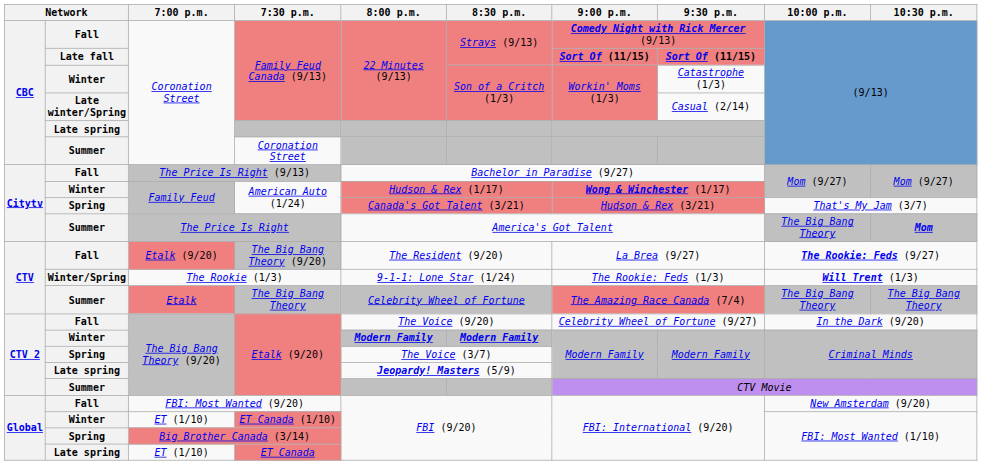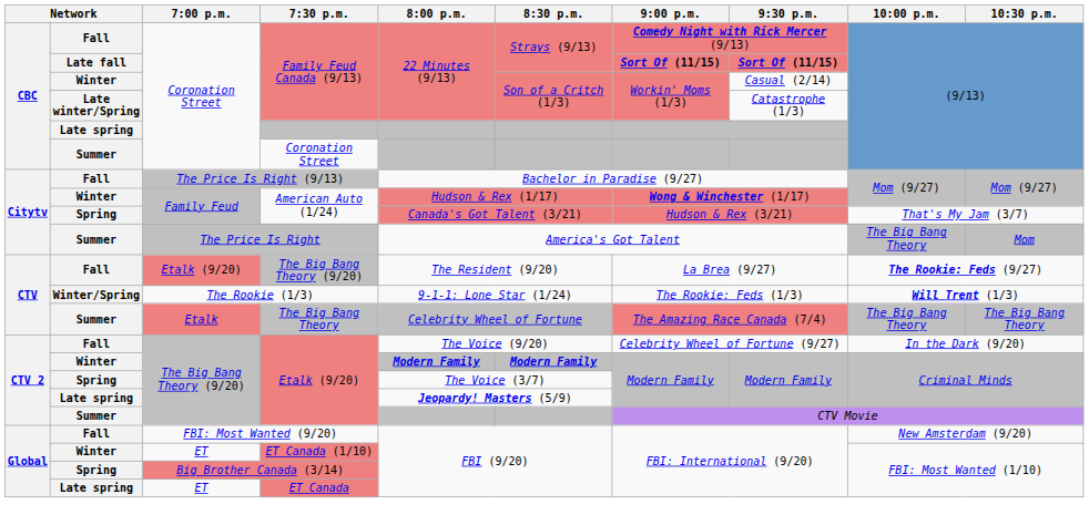 <table class=wikitable style=width:100%;margin-right:0;text-align:center>
 <tr>
 <th style=width:8% colspan=2>Network</th>
 <th style=width:11.5%>7:00 p.m.</th>
 <th style=width:11.5%>7:30 p.m.</th>
 <th style=width:11.5%>8:00 p.m.</th>
 <th style=width:11.5%>8:30 p.m.</th>
 <th style=width:11.5%>9:00 p.m.</th>
 <th style=width:11.5%>9:30 p.m.</th>
 <th style=width:11.5%>10:00 p.m.</th>
 <th style=width:11.5%>10:30 p.m.</th>
 </tr>
 <tr>
 <th rowspan=6><a href='#'>CBC</a></th>
 <th>Fall</th>
 <td rowspan=6><em><a href='#'>Coronation Street</a></em></td>
 <td rowspan=4 style=background:#F08080><em><a href='#'>Family Feud Canada</a></em> (9/13)</td>
 <td rowspan=4 style=background:#F08080><em><a href='#'>22 Minutes</a></em> (9/13)</td>
 <td rowspan=2 style=background:#F08080><em><a href='#'>Strays</a></em> (9/13)</td>
 <td colspan=2 style=background:#F08080><strong><em><a href='#'>Comedy Night with Rick Mercer</a></em></strong> (9/13)</td>
 <td rowspan=6 colspan=2 style=background:#6699CC> (9/13)</td>
 </tr>
 <tr>
 <th>Late fall</th>
 <td style=background:#F08080><strong><em><a href='#'>Sort Of</a></em> (11/15)</strong></td>
 <td style=background:#F08080><strong><em><a href='#'>Sort Of</a></em> (11/15)</strong></td>
 </tr>
 <tr>
 <th>Winter</th>
 <td style=background:#F08080 rowspan=2><em><a href='#'>Son of a Critch</a></em> (1/3)</td>
 <td style=background:#F08080 rowspan=2><em><a href='#'>Workin' Moms</a></em> (1/3)</td>
-<td><em><a href='#'>Catastrophe</a></em> (1/3)</td>
+<td><em><a href='#'>Casual</a></em> (2/14)</td>
 </tr>
 <tr>
 <th>Late winter/Spring</th>
-<td><em><a href='#'>Casual</a></em> (2/14)</td>
+<td><em><a href='#'>Catastrophe</a></em> (1/3)</td>
 </tr>
 <tr>
 <th>Late spring</th>
 <td style=background:#C0C0C0> </td>
 <td style=background:#C0C0C0> </td>
 <td style=background:#C0C0C0> </td>
 <td style=background:#C0C0C0 colspan=2> </td>
 </tr>
 <tr>
 <th>Summer</th>
 <td><em><a href='#'>Coronation Street</a></em></td>
 <td style=background:#C0C0C0> </td>
 <td style=background:#C0C0C0> </td>
 <td style=background:#C0C0C0> </td>
 <td style=background:#C0C0C0> </td>
 </tr>
 <tr>
 <th rowspan=4><a href='#'>Citytv</a></th>
 <th>Fall</th>
 <td colspan=2 style=background:#C0C0C0><em><a href='#'>The Price Is Right</a></em>  (9/13)</td>
 <td colspan=4><em><a href='#'>Bachelor in Paradise</a></em> (9/27)</td>
 <td style=background:#C0C0C0 rowspan=2><em><a href='#'>Mom</a></em>  (9/27)</td>
 <td style=background:#C0C0C0 rowspan=2><em><a href='#'>Mom</a></em>  (9/27)</td>
 </tr>
 <tr>
 <th>Winter</th>
 <td style=background:#C0C0C0 rowspan=2><em><a href='#'>Family Feud</a></em> </td>
 <td rowspan=2><em><a href='#'>American Auto</a></em> (1/24)</td>
 <td style=background:#F08080 colspan=2><em><a href='#'>Hudson & Rex</a></em> (1/17)</td>
 <td style=background:#F08080 colspan=2><strong><em><a href='#'>Wong & Winchester</a></em></strong> (1/17)</td>
 </tr>
 <tr>
 <th>Spring</th>
 <td style=background:#F08080 colspan=2><em><a href='#'>Canada's Got Talent</a></em> (3/21)</td>
 <td style=background:#F08080 colspan=2><em><a href='#'>Hudson & Rex</a></em> (3/21)</td>
 <td colspan=2><em><a href='#'>That's My Jam</a></em> (3/7)</td>
 </tr>
 <tr>
 <th>Summer</th>
 <td colspan=2 style=background:#C0C0C0><em><a href='#'>The Price Is Right</a></em> </td>
 <td colspan=4><em><a href='#'>America's Got Talent</a></em></td>
 <td style=background:#C0C0C0><em><a href='#'>The Big Bang Theory</a></em> </td>
-<td style=background:#C0C0C0><strong><em><a href='#'>Mom</a></em> </strong></td>
+<td style=background:#C0C0C0><em><a href='#'>Mom</a></em> </td>
 </tr>
 <tr>
 <th rowspan=3><a href='#'>CTV</a></th>
 <th>Fall</th>
 <td style=background:#F08080><em><a href='#'>Etalk</a></em> (9/20)</td>
 <td style=background:#C0C0C0><em><a href='#'>The Big Bang Theory</a></em>  (9/20)</td>
 <td colspan=2><em><a href='#'>The Resident</a></em> (9/20)</td>
 <td colspan=2><em><a href='#'>La Brea</a></em> (9/27)</td>
 <td colspan=2><strong><em><a href='#'>The Rookie: Feds</a></em></strong> (9/27)</td>
 </tr>
 <tr>
 <th>Winter/Spring</th>
 <td colspan=2><em><a href='#'>The Rookie</a></em> (1/3)</td>
 <td colspan=2><em><a href='#'>9-1-1: Lone Star</a></em> (1/24)</td>
 <td colspan=2><em><a href='#'>The Rookie: Feds</a></em> (1/3)</td>
 <td colspan=2><strong><em><a href='#'>Will Trent</a></em></strong> (1/3)</td>
 </tr>
 <tr>
 <th>Summer</th>
 <td style=background:#F08080><em><a href='#'>Etalk</a></em></td>
 <td style=background:#C0C0C0><em><a href='#'>The Big Bang Theory</a></em> </td>
 <td colspan=2 style=background:#C0C0C0><em><a href='#'>Celebrity Wheel of Fortune</a></em> </td>
 <td style=background:#F08080 colspan=2><em><a href='#'>The Amazing Race Canada</a></em> (7/4)</td>
 <td style=background:#C0C0C0><em><a href='#'>The Big Bang Theory</a></em> </td>
 <td style=background:#C0C0C0><em><a href='#'>The Big Bang Theory</a></em> </td>
 </tr>
 <tr>
 <th rowspan=5><a href='#'>CTV 2</a></th>
 <th>Fall</th>
 <td style=background:#C0C0C0 rowspan=5><em><a href='#'>The Big Bang Theory</a></em>  (9/20)</td>
 <td style=background:#F08080 rowspan=5><em><a href='#'>Etalk</a></em> (9/20)</td>
 <td colspan=2><em><a href='#'>The Voice</a></em> (9/20)</td>
 <td colspan=2><em><a href='#'>Celebrity Wheel of Fortune</a></em> (9/27)</td>
 <td colspan=2><em><a href='#'>In the Dark</a></em> (9/20)</td>
 </tr>
 <tr>
 <th>Winter</th>
 <td style=background:#C0C0C0><strong><em><a href='#'>Modern Family</a></em> </strong></td>
 <td style=background:#C0C0C0><strong><em><a href='#'>Modern Family</a></em> </strong></td>
 <td style=background:#C0C0C0 rowspan=3><em><a href='#'>Modern Family</a></em> </td>
 <td style=background:#C0C0C0 rowspan=3><em><a href='#'>Modern Family</a></em> </td>
 <td style=background:#C0C0C0 colspan=2 rowspan=3><em><a href='#'>Criminal Minds</a></em> </td>
 </tr>
 <tr>
 <th>Spring</th>
 <td colspan=2><em><a href='#'>The Voice</a></em> (3/7)</td>
 </tr>
 <tr>
 <th>Late spring</th>
 <td colspan=2><strong><em><a href='#'>Jeopardy! Masters</a></em></strong> (5/9)</td>
 </tr>
 <tr>
 <th>Summer</th>
 <td style=background:#C0C0C0> </td>
 <td style=background:#C0C0C0> </td>
 <td style=background:#BF8FEF colspan=6><em>CTV Movie</em></td>
 </tr>
 <tr>
 <th rowspan=4><a href='#'>Global</a></th>
 <th>Fall</th>
 <td colspan=2><em><a href='#'>FBI: Most Wanted</a></em> (9/20)</td>
 <td colspan=2 rowspan=4><em><a href='#'>FBI</a></em> (9/20)</td>
 <td colspan=2 rowspan=4><em><a href='#'>FBI: International</a></em> (9/20)</td>
 <td colspan=2><em><a href='#'>New Amsterdam</a></em> (9/20)</td>
 </tr>
 <tr>
 <th>Winter</th>
-<td><em><a href='#'>ET</a></em> (1/10)</td>
+<td><em><a href='#'>ET</a></em></td>
 <td style=background:#f08080><em><a href='#'>ET Canada</a></em> (1/10)</td>
 <td colspan=2 rowspan=3><em><a href='#'>FBI: Most Wanted</a></em> (1/10)</td>
 </tr>
 <tr>
 <th>Spring</th>
 <td colspan=2 style=background:#f08080><em><a href='#'>Big Brother Canada</a></em> (3/14)</td>
 </tr>
 <tr>
 <th>Late spring</th>
-<td><em><a href='#'>ET</a></em> (1/10)</td>
+<td><em><a href='#'>ET</a></em></td>
 <td style=background:#f08080><em><a href='#'>ET Canada</a></em></td>
 </tr>
 </table>
